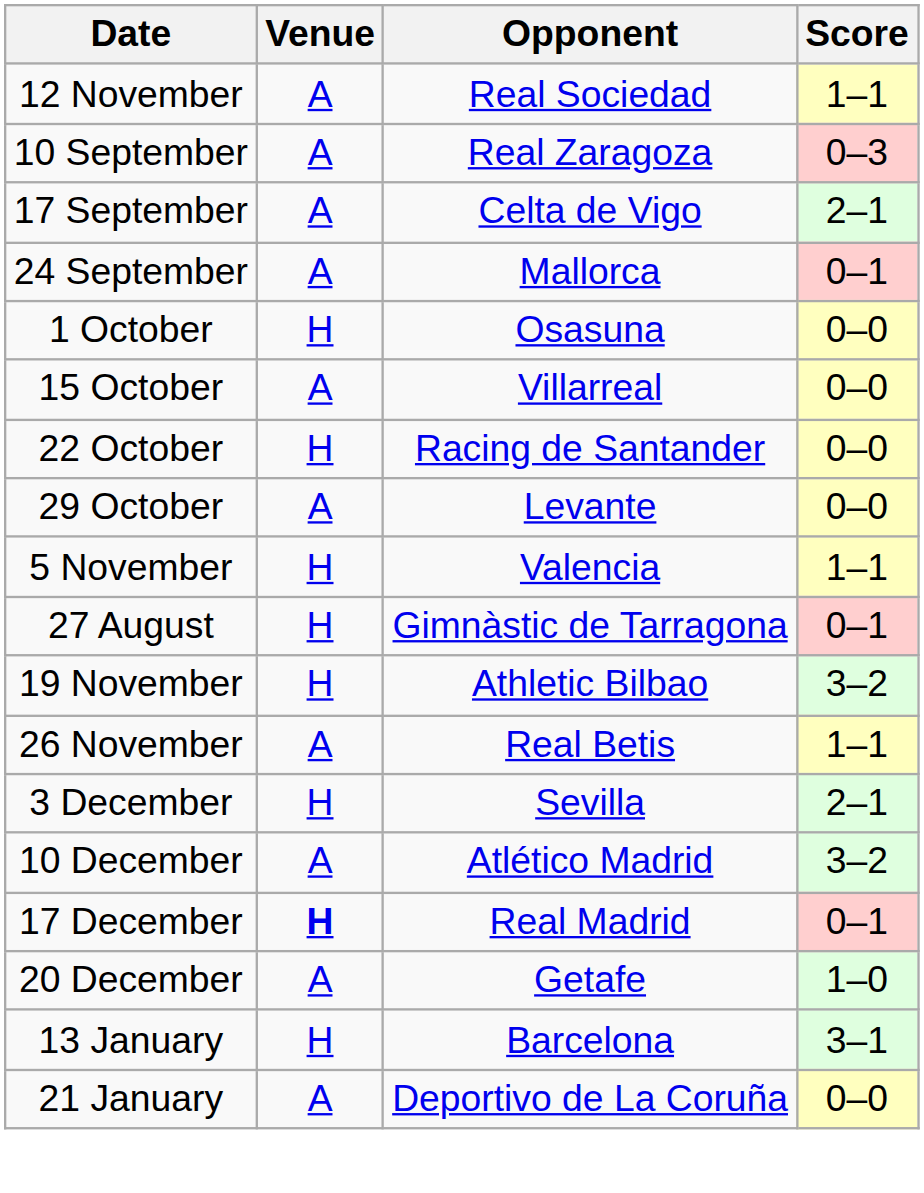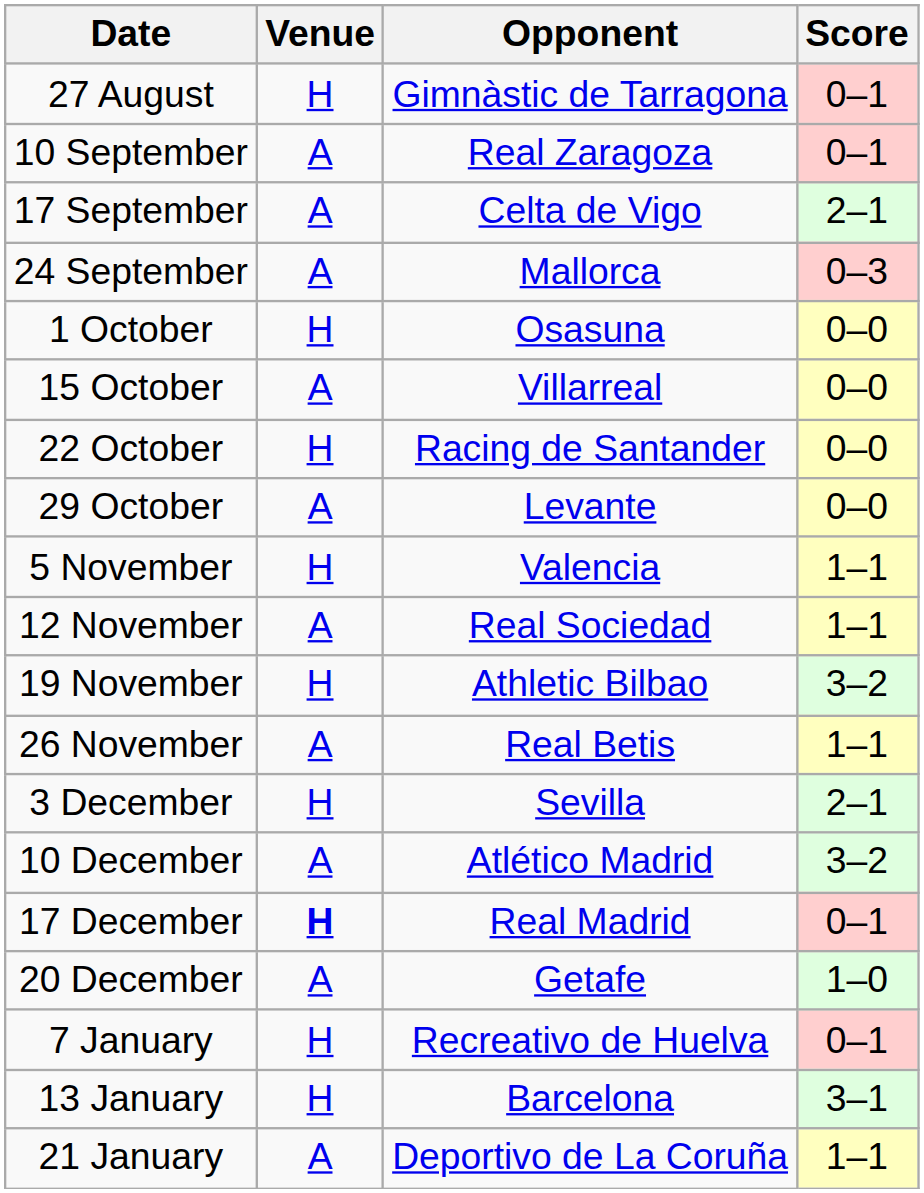 <table class="wikitable" style="text-align:center;">
 <tr>
 <th>Date</th>
 <th>Venue</th>
 <th>Opponent</th>
 <th>Score</th>
 </tr>
 <tr>
-<td>12 November</td>
-<td><a href='#'>A</a></td>
-<td><a href='#'>Real Sociedad</a></td>
-<td bgcolor="#FFFFBF">1–1</td>
+<td>27 August</td>
+<td><a href='#'>H</a></td>
+<td><a href='#'>Gimnàstic de Tarragona</a></td>
+<td bgcolor="#FFCFCF">0–1</td>
 </tr>
 <tr>
 <td>10 September</td>
 <td><a href='#'>A</a></td>
 <td><a href='#'>Real Zaragoza</a></td>
-<td bgcolor="#FFCFCF">0–3</td>
+<td bgcolor="#FFCFCF">0–1</td>
 </tr>
 <tr>
 <td>17 September</td>
 <td><a href='#'>A</a></td>
 <td><a href='#'>Celta de Vigo</a></td>
 <td bgcolor="#DFFFDF">2–1</td>
 </tr>
 <tr>
 <td>24 September</td>
 <td><a href='#'>A</a></td>
 <td><a href='#'>Mallorca</a></td>
-<td bgcolor="#FFCFCF">0–1</td>
+<td bgcolor="#FFCFCF">0–3</td>
 </tr>
 <tr>
 <td>1 October</td>
 <td><a href='#'>H</a></td>
 <td><a href='#'>Osasuna</a></td>
 <td bgcolor="#FFFFBF">0–0</td>
 </tr>
 <tr>
 <td>15 October</td>
 <td><a href='#'>A</a></td>
 <td><a href='#'>Villarreal</a></td>
 <td bgcolor="#FFFFBF">0–0</td>
 </tr>
 <tr>
 <td>22 October</td>
 <td><a href='#'>H</a></td>
 <td><a href='#'>Racing de Santander</a></td>
 <td bgcolor="#FFFFBF">0–0</td>
 </tr>
 <tr>
 <td>29 October</td>
 <td><a href='#'>A</a></td>
 <td><a href='#'>Levante</a></td>
 <td bgcolor="#FFFFBF">0–0</td>
 </tr>
 <tr>
 <td>5 November</td>
 <td><a href='#'>H</a></td>
 <td><a href='#'>Valencia</a></td>
 <td bgcolor="#FFFFBF">1–1</td>
 </tr>
 <tr>
-<td>27 August</td>
-<td><a href='#'>H</a></td>
-<td><a href='#'>Gimnàstic de Tarragona</a></td>
-<td bgcolor="#FFCFCF">0–1</td>
+<td>12 November</td>
+<td><a href='#'>A</a></td>
+<td><a href='#'>Real Sociedad</a></td>
+<td bgcolor="#FFFFBF">1–1</td>
 </tr>
 <tr>
 <td>19 November</td>
 <td><a href='#'>H</a></td>
 <td><a href='#'>Athletic Bilbao</a></td>
 <td bgcolor="#DFFFDF">3–2</td>
 </tr>
 <tr>
 <td>26 November</td>
 <td><a href='#'>A</a></td>
 <td><a href='#'>Real Betis</a></td>
 <td bgcolor="#FFFFBF">1–1</td>
 </tr>
 <tr>
 <td>3 December</td>
 <td><a href='#'>H</a></td>
 <td><a href='#'>Sevilla</a></td>
 <td bgcolor="#DFFFDF">2–1</td>
 </tr>
 <tr>
 <td>10 December</td>
 <td><a href='#'>A</a></td>
 <td><a href='#'>Atlético Madrid</a></td>
 <td bgcolor="#DFFFDF">3–2</td>
 </tr>
 <tr>
 <td>17 December</td>
 <td><strong><a href='#'>H</a></strong></td>
 <td><a href='#'>Real Madrid</a></td>
 <td bgcolor="#FFCFCF">0–1</td>
 </tr>
 <tr>
 <td>20 December</td>
 <td><a href='#'>A</a></td>
 <td><a href='#'>Getafe</a></td>
 <td bgcolor="#DFFFDF">1–0</td>
 </tr>
 <tr>
+<td>7 January</td>
+<td><a href='#'>H</a></td>
+<td><a href='#'>Recreativo de Huelva</a></td>
+<td bgcolor="#FFCFCF">0–1</td>
+</tr>
+<tr>
 <td>13 January</td>
 <td><a href='#'>H</a></td>
 <td><a href='#'>Barcelona</a></td>
 <td bgcolor="#DFFFDF">3–1</td>
 </tr>
 <tr>
 <td>21 January</td>
 <td><a href='#'>A</a></td>
 <td><a href='#'>Deportivo de La Coruña</a></td>
-<td bgcolor="#FFFFBF">0–0</td>
+<td bgcolor="#FFFFBF">1–1</td>
 </tr>
 </table>
